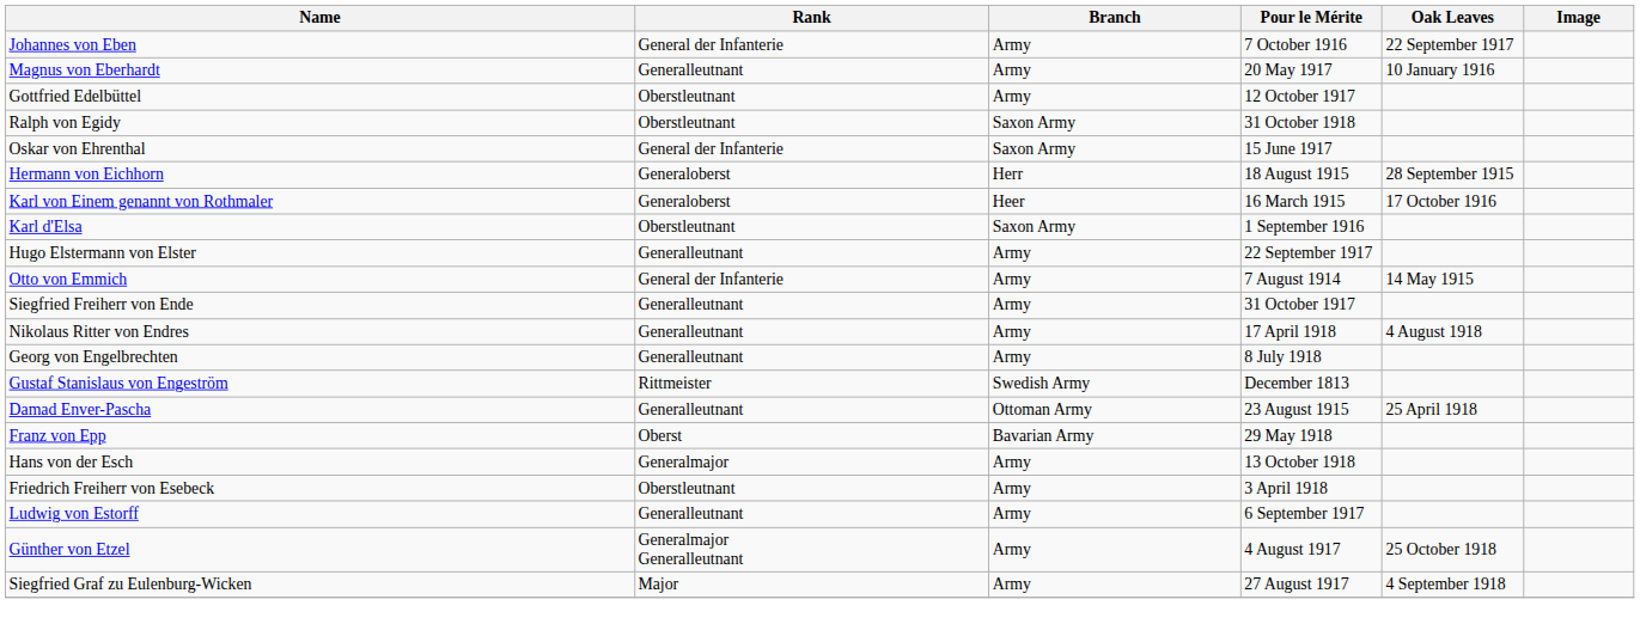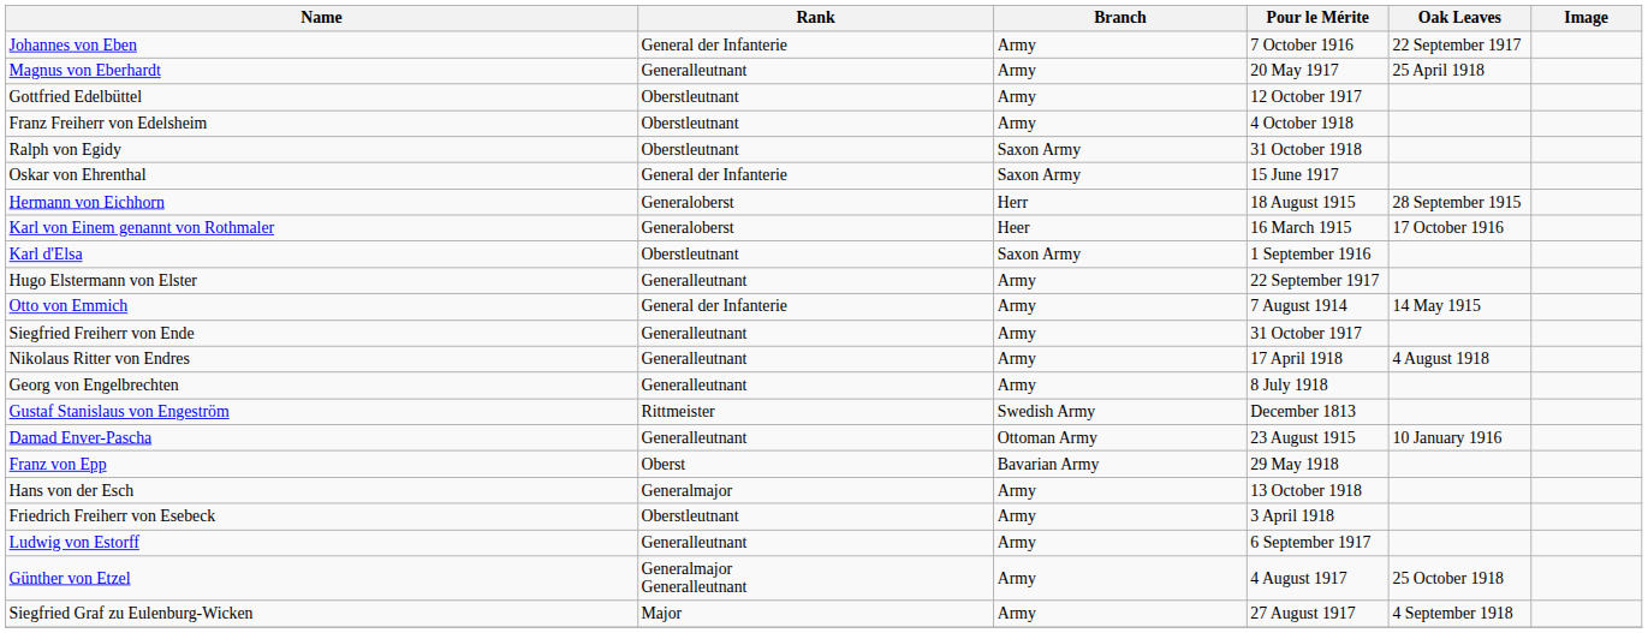 <table class="wikitable" style="width:100%;">
 <tr>
 <th>Name</th>
 <th>Rank</th>
 <th>Branch</th>
 <th width="130">Pour le Mérite</th>
 <th width="130">Oak Leaves</th>
 <th width="100">Image</th>
 </tr>
 <tr>
 <td><a href='#'>Johannes von Eben</a></td>
 <td>General der Infanterie</td>
 <td>Army</td>
 <td>7 October 1916</td>
 <td>22 September 1917</td>
 <td></td>
 </tr>
 <tr>
 <td><a href='#'>Magnus von Eberhardt</a></td>
 <td>Generalleutnant</td>
 <td>Army</td>
 <td>20 May 1917</td>
-<td>10 January 1916</td>
+<td>25 April 1918</td>
 <td></td>
 </tr>
 <tr>
 <td>Gottfried Edelbüttel</td>
 <td>Oberstleutnant</td>
 <td>Army</td>
 <td>12 October 1917</td>
+<td></td>
+<td></td>
+</tr>
+<tr>
+<td>Franz Freiherr von Edelsheim</td>
+<td>Oberstleutnant</td>
+<td>Army</td>
+<td>4 October 1918</td>
 <td></td>
 <td></td>
 </tr>
 <tr>
 <td>Ralph von Egidy</td>
 <td>Oberstleutnant</td>
 <td>Saxon Army</td>
 <td>31 October 1918</td>
 <td></td>
 <td></td>
 </tr>
 <tr>
 <td>Oskar von Ehrenthal</td>
 <td>General der Infanterie</td>
 <td>Saxon Army</td>
 <td>15 June 1917</td>
 <td></td>
 <td></td>
 </tr>
 <tr>
 <td><a href='#'>Hermann von Eichhorn</a></td>
 <td>Generaloberst</td>
 <td>Herr</td>
 <td>18 August 1915</td>
 <td>28 September 1915</td>
 <td></td>
 </tr>
 <tr>
 <td><a href='#'>Karl von Einem genannt von Rothmaler</a></td>
 <td>Generaloberst</td>
 <td>Heer</td>
 <td>16 March 1915</td>
 <td>17 October 1916</td>
 <td></td>
 </tr>
 <tr>
 <td><a href='#'>Karl d'Elsa</a></td>
 <td>Oberstleutnant</td>
 <td>Saxon Army</td>
 <td>1 September 1916</td>
 <td></td>
 <td></td>
 </tr>
 <tr>
 <td>Hugo Elstermann von Elster</td>
 <td>Generalleutnant</td>
 <td>Army</td>
 <td>22 September 1917</td>
 <td></td>
 <td></td>
 </tr>
 <tr>
 <td><a href='#'>Otto von Emmich</a></td>
 <td>General der Infanterie</td>
 <td>Army</td>
 <td>7 August 1914</td>
 <td>14 May 1915</td>
 <td></td>
 </tr>
 <tr>
 <td>Siegfried Freiherr von Ende</td>
 <td>Generalleutnant</td>
 <td>Army</td>
 <td>31 October 1917</td>
 <td></td>
 <td></td>
 </tr>
 <tr>
 <td>Nikolaus Ritter von Endres</td>
 <td>Generalleutnant</td>
 <td>Army</td>
 <td>17 April 1918</td>
 <td>4 August 1918</td>
 <td></td>
 </tr>
 <tr>
 <td>Georg von Engelbrechten</td>
 <td>Generalleutnant</td>
 <td>Army</td>
 <td>8 July 1918</td>
 <td></td>
 <td></td>
 </tr>
 <tr>
 <td><a href='#'>Gustaf Stanislaus von Engeström</a></td>
 <td>Rittmeister</td>
 <td>Swedish Army</td>
 <td>December 1813</td>
 <td></td>
 <td></td>
 </tr>
 <tr>
 <td><a href='#'>Damad Enver-Pascha</a></td>
 <td>Generalleutnant</td>
 <td>Ottoman Army</td>
 <td>23 August 1915</td>
-<td>25 April 1918</td>
+<td>10 January 1916</td>
 <td></td>
 </tr>
 <tr>
 <td><a href='#'>Franz von Epp</a></td>
 <td>Oberst</td>
 <td>Bavarian Army</td>
 <td>29 May 1918</td>
 <td></td>
 <td></td>
 </tr>
 <tr>
 <td>Hans von der Esch</td>
 <td>Generalmajor</td>
 <td>Army</td>
 <td>13 October 1918</td>
 <td></td>
 <td></td>
 </tr>
 <tr>
 <td>Friedrich Freiherr von Esebeck</td>
 <td>Oberstleutnant</td>
 <td>Army</td>
 <td>3 April 1918</td>
 <td></td>
 <td></td>
 </tr>
 <tr>
 <td><a href='#'>Ludwig von Estorff</a></td>
 <td>Generalleutnant</td>
 <td>Army</td>
 <td>6 September 1917</td>
 <td></td>
 <td></td>
 </tr>
 <tr>
 <td><a href='#'>Günther von Etzel</a></td>
 <td>Generalmajor<br>Generalleutnant</td>
 <td>Army</td>
 <td>4 August 1917</td>
 <td>25 October 1918</td>
 <td></td>
 </tr>
 <tr>
 <td>Siegfried Graf zu Eulenburg-Wicken</td>
 <td>Major</td>
 <td>Army</td>
 <td>27 August 1917</td>
 <td>4 September 1918</td>
 <td></td>
 </tr>
 <tr>
 </tr>
 </table>
